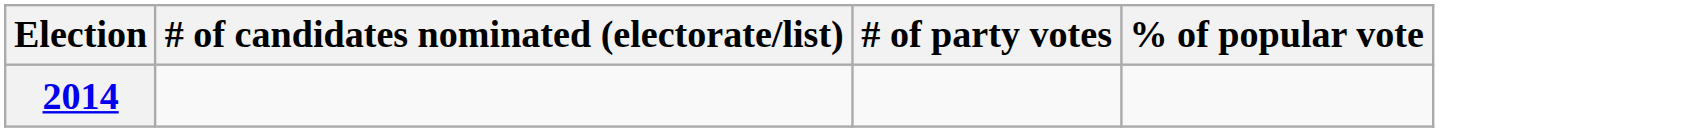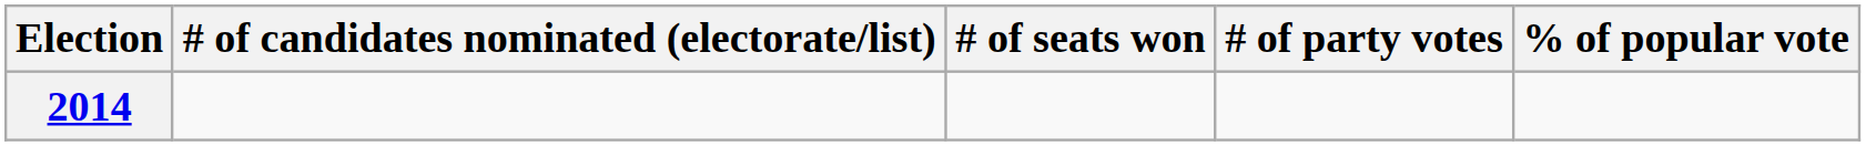 <table class=wikitable>
 <tr>
 <th>Election</th>
 <th># of candidates nominated (electorate/list)</th>
+<th># of seats won</th>
 <th># of party votes</th>
 <th>% of popular vote</th>
 </tr>
 <tr>
 <th><a href='#'>2014</a></th>
 <td></td>
 <td></td>
 <td></td>
+<td></td>
 </tr>
 </table>
